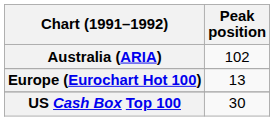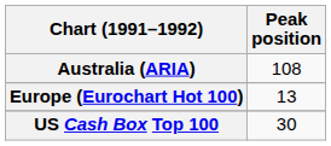 <table class="wikitable sortable plainrowheaders" style="text-align:center">
 <tr>
 <th>Chart (1991–1992)</th>
 <th>Peak<br>position</th>
 </tr>
 <tr>
 <th scope=row>Australia (<a href='#'>ARIA</a>)</th>
-<td>102</td>
+<td>108</td>
 </tr>
 <tr>
 </tr>
 <tr>
 </tr>
 <tr>
 </tr>
 <tr>
 <th scope=row>Europe (<a href='#'>Eurochart Hot 100</a>)</th>
 <td>13</td>
 </tr>
 <tr>
 </tr>
 <tr>
 </tr>
 <tr>
 </tr>
 <tr>
 </tr>
 <tr>
 </tr>
 <tr>
 </tr>
 <tr>
 </tr>
 <tr>
 </tr>
 <tr>
 </tr>
 <tr>
 <th scope=row>US <em><a href='#'>Cash Box</a></em> <a href='#'>Top 100</a></th>
 <td>30</td>
 </tr>
 </table>
